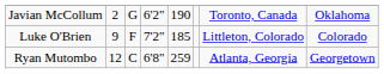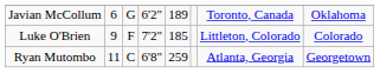 <table class="wikitable sortable" border="1" style="text-align:center;">
 <tr align=center>
 </tr>
 <tr>
 <td>Javian McCollum</td>
-<td>2</td>
+<td>6</td>
 <td>G</td>
 <td>6'2"</td>
-<td>190</td>
+<td>189</td>
 <td></td>
 <td><a href='#'>Toronto, Canada</a></td>
 <td><a href='#'>Oklahoma</a></td>
 </tr>
 <tr>
 <td>Luke O'Brien</td>
 <td>9</td>
 <td>F</td>
 <td>7'2"</td>
 <td>185</td>
 <td></td>
 <td><a href='#'>Littleton, Colorado</a></td>
 <td><a href='#'>Colorado</a></td>
 </tr>
 <tr>
 <td>Ryan Mutombo</td>
-<td>12</td>
+<td>11</td>
 <td>C</td>
 <td>6'8"</td>
 <td>259</td>
 <td></td>
 <td><a href='#'>Atlanta, Georgia</a></td>
 <td><a href='#'>Georgetown</a></td>
 </tr>
 </table>
